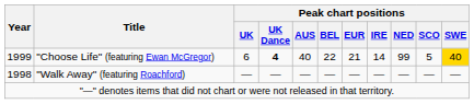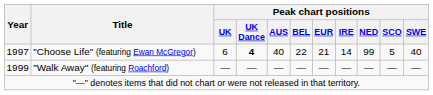 <table class="wikitable" style="text-align:center;">
 <tr>
 <th rowspan="2" style="width:2em;">Year</th>
 <th rowspan="2" style="width:18em;">Title</th>
 <th colspan="9">Peak chart positions</th>
 </tr>
 <tr>
 <th style="width:2em;font-size:90%;"><a href='#'>UK</a><br></th>
 <th style="width:2em;font-size:90%;"><a href='#'>UK<br>Dance</a><br></th>
 <th style="width:2em;font-size:90%;"><a href='#'>AUS</a><br></th>
 <th style="width:2em;font-size:90%;"><a href='#'>BEL</a><br></th>
 <th style="width:2em;font-size:90%;"><a href='#'>EUR</a><br></th>
 <th style="width:2em;font-size:90%;"><a href='#'>IRE</a><br></th>
 <th style="width:2em;font-size:90%;"><a href='#'>NED</a><br></th>
 <th style="width:2em;font-size:90%;"><a href='#'>SCO</a><br></th>
 <th style="width:2em;font-size:90%;"><a href='#'>SWE</a><br></th>
 </tr>
 <tr>
-<td>1999</td>
+<td>1997</td>
 <td style="text-align:left;">"Choose Life" <small>(featuring <a href='#'>Ewan McGregor</a>)</small></td>
 <td>6</td>
 <td><strong>4</strong></td>
 <td>40</td>
 <td>22</td>
 <td>21</td>
 <td>14</td>
 <td>99</td>
 <td>5</td>
-<td style="background: gold;">40</td>
+<td>40</td>
 </tr>
 <tr>
-<td>1998</td>
+<td>1999</td>
 <td style="text-align:left;">"Walk Away" <small>(featuring <a href='#'>Roachford</a>)</small></td>
 <td>—</td>
 <td>—</td>
 <td>—</td>
 <td>—</td>
 <td>—</td>
 <td>—</td>
 <td>—</td>
 <td>—</td>
 <td>—</td>
 </tr>
 <tr>
 <td colspan="15" style="font-size:90%">"—" denotes items that did not chart or were not released in that territory.</td>
 </tr>
 </table>
